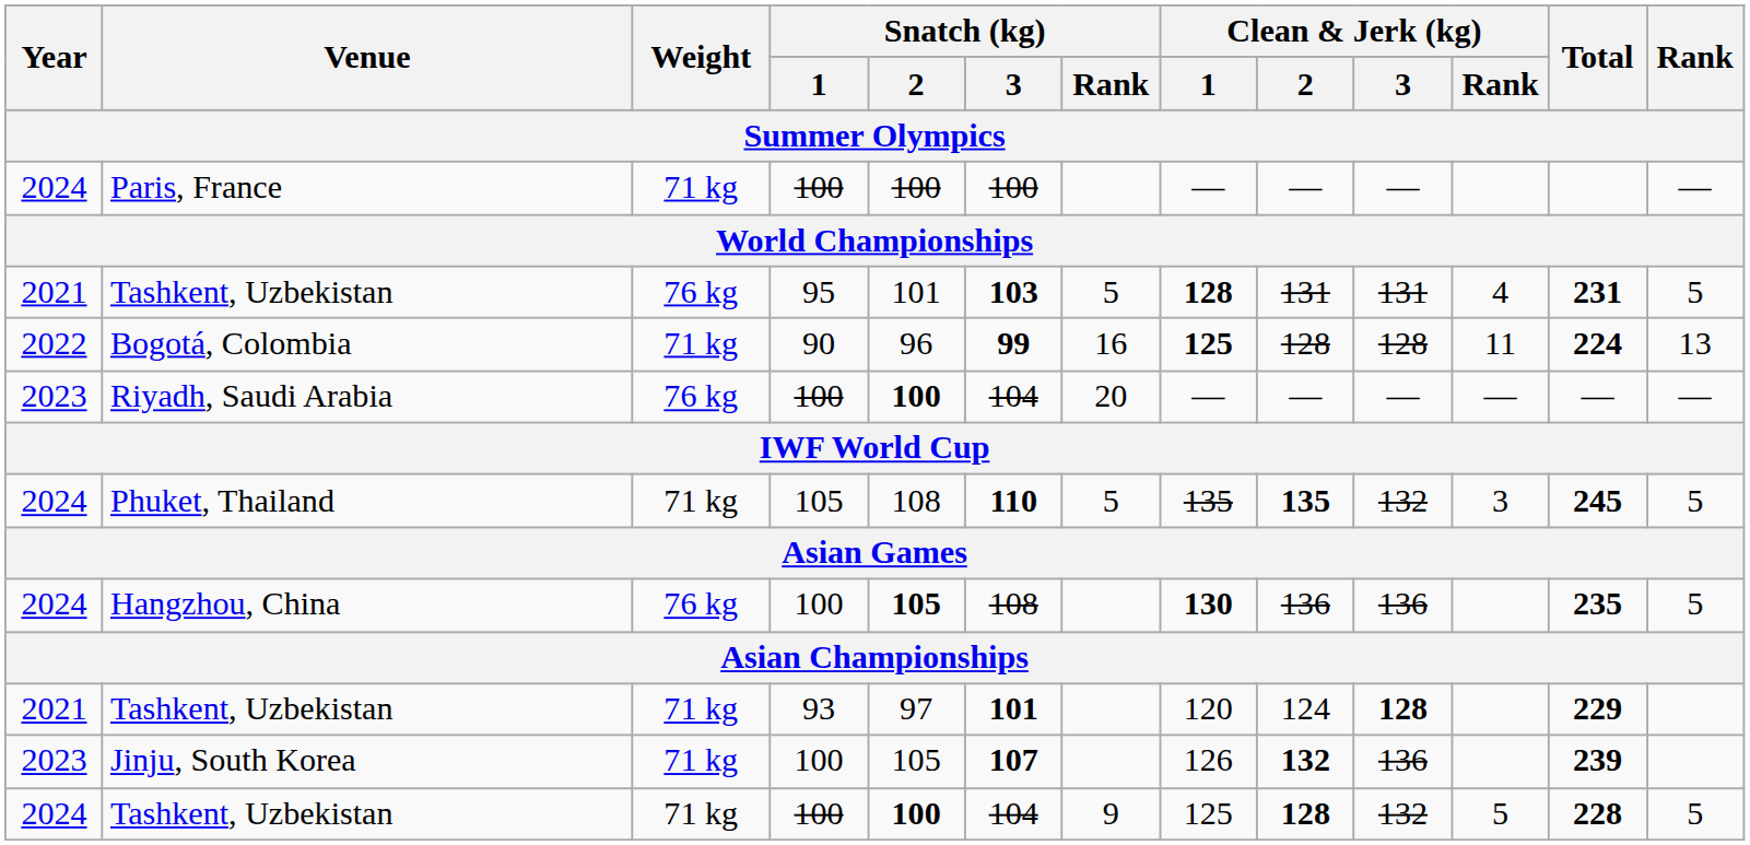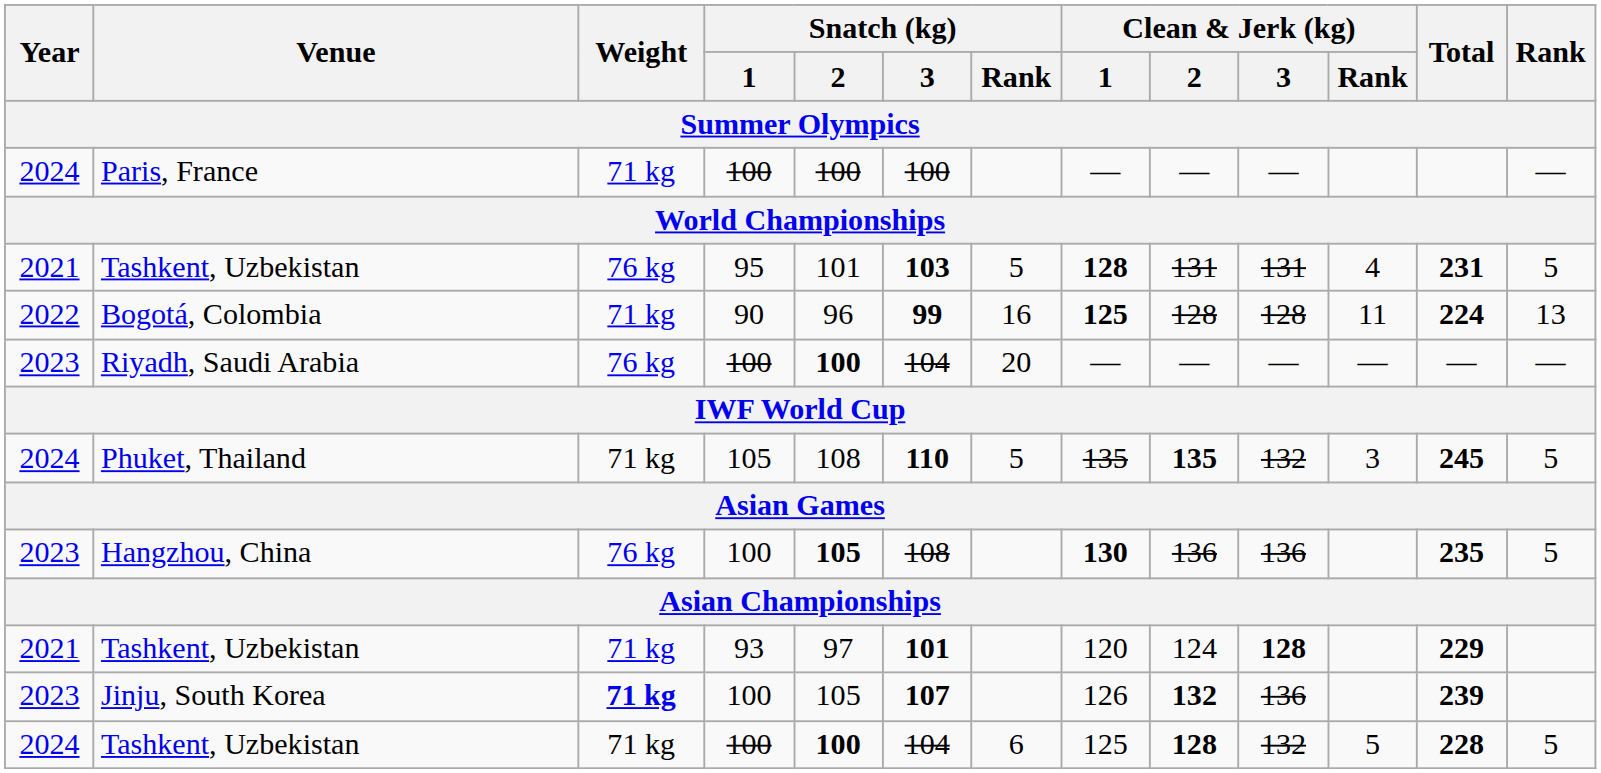 <table class = "wikitable" style="text-align:center;">
 <tr>
 <th rowspan=2 width=40>Year</th>
 <th rowspan=2 width=250>Venue</th>
 <th rowspan=2 width=60>Weight</th>
 <th colspan=4>Snatch (kg)</th>
 <th colspan=4>Clean & Jerk (kg)</th>
 <th rowspan=2 width=40>Total</th>
 <th rowspan=2 width=40>Rank</th>
 </tr>
 <tr>
 <th width=40>1</th>
 <th width=40>2</th>
 <th width=40>3</th>
 <th width=40>Rank</th>
 <th width=40>1</th>
 <th width=40>2</th>
 <th width=40>3</th>
 <th width=40>Rank</th>
 </tr>
 <tr>
 <th colspan=13><a href='#'>Summer Olympics</a></th>
 </tr>
 <tr>
 <td><a href='#'>2024</a></td>
 <td align=left><a href='#'>Paris</a>, France</td>
 <td><a href='#'>71 kg</a></td>
 <td><s>100</s></td>
 <td><s>100</s></td>
 <td><s>100</s></td>
 <td></td>
 <td>—</td>
 <td>—</td>
 <td>—</td>
 <td></td>
 <td></td>
 <td>—</td>
 </tr>
 <tr>
 <th colspan=13><a href='#'>World Championships</a></th>
 </tr>
 <tr>
 <td><a href='#'>2021</a></td>
 <td align=left><a href='#'>Tashkent</a>, Uzbekistan</td>
 <td><a href='#'>76 kg</a></td>
 <td>95</td>
 <td>101</td>
 <td><strong>103</strong></td>
 <td>5</td>
 <td><strong>128</strong></td>
 <td><s>131</s></td>
 <td><s>131</s></td>
 <td>4</td>
 <td><strong>231</strong></td>
 <td>5</td>
 </tr>
 <tr>
 <td><a href='#'>2022</a></td>
 <td align=left><a href='#'>Bogotá</a>, Colombia</td>
 <td><a href='#'>71 kg</a></td>
 <td>90</td>
 <td>96</td>
 <td><strong>99</strong></td>
 <td>16</td>
 <td><strong>125</strong></td>
 <td><s>128</s></td>
 <td><s>128</s></td>
 <td>11</td>
 <td><strong>224</strong></td>
 <td>13</td>
 </tr>
 <tr>
 <td><a href='#'>2023</a></td>
 <td align=left><a href='#'>Riyadh</a>, Saudi Arabia</td>
 <td><a href='#'>76 kg</a></td>
 <td><s>100</s></td>
 <td><strong>100</strong></td>
 <td><s>104</s></td>
 <td>20</td>
 <td>—</td>
 <td>—</td>
 <td>—</td>
 <td>—</td>
 <td>—</td>
 <td>—</td>
 </tr>
 <tr>
 <th colspan=13><a href='#'>IWF World Cup</a></th>
 </tr>
 <tr>
 <td><a href='#'>2024</a></td>
 <td align=left><a href='#'>Phuket</a>, Thailand</td>
 <td>71 kg</td>
 <td>105</td>
 <td>108</td>
 <td><strong>110</strong></td>
 <td>5</td>
 <td><s>135</s></td>
 <td><strong>135</strong></td>
 <td><s>132</s></td>
 <td>3</td>
 <td><strong>245</strong></td>
 <td>5</td>
 </tr>
 <tr>
 <th colspan=13><a href='#'>Asian Games</a></th>
 </tr>
 <tr>
-<td><a href='#'>2024</a></td>
+<td><a href='#'>2023</a></td>
 <td align=left><a href='#'>Hangzhou</a>, China</td>
 <td><a href='#'>76 kg</a></td>
 <td>100</td>
 <td><strong>105</strong></td>
 <td><s>108</s></td>
 <td></td>
 <td><strong>130</strong></td>
 <td><s>136</s></td>
 <td><s>136</s></td>
 <td></td>
 <td><strong>235</strong></td>
 <td>5</td>
 </tr>
 <tr>
 <th colspan=13><a href='#'>Asian Championships</a></th>
 </tr>
 <tr>
 <td><a href='#'>2021</a></td>
 <td align=left><a href='#'>Tashkent</a>, Uzbekistan</td>
 <td><a href='#'>71 kg</a></td>
 <td>93</td>
 <td>97</td>
 <td><strong>101</strong></td>
 <td></td>
 <td>120</td>
 <td>124</td>
 <td><strong>128</strong></td>
 <td></td>
 <td><strong>229</strong></td>
 <td></td>
 </tr>
 <tr>
 <td><a href='#'>2023</a></td>
 <td align=left><a href='#'>Jinju</a>, South Korea</td>
-<td><a href='#'>71 kg</a></td>
+<td><strong><a href='#'>71 kg</a></strong></td>
 <td>100</td>
 <td>105</td>
 <td><strong>107</strong></td>
 <td></td>
 <td>126</td>
 <td><strong>132</strong></td>
 <td><s>136</s></td>
 <td></td>
 <td><strong>239</strong></td>
 <td></td>
 </tr>
 <tr>
 <td><a href='#'>2024</a></td>
 <td align=left><a href='#'>Tashkent</a>, Uzbekistan</td>
 <td>71 kg</td>
 <td><s>100</s></td>
 <td><strong>100</strong></td>
 <td><s>104</s></td>
-<td>9</td>
+<td>6</td>
 <td>125</td>
 <td><strong>128</strong></td>
 <td><s>132</s></td>
 <td>5</td>
 <td><strong>228</strong></td>
 <td>5</td>
 </tr>
 </table>
